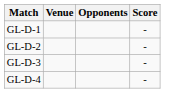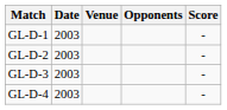 <table class="wikitable" style="text-align:center;">
 <tr>
 <th>Match</th>
+<th>Date</th>
 <th>Venue</th>
 <th>Opponents</th>
 <th>Score</th>
 </tr>
 <tr>
 <td>GL-D-1</td>
+<td>2003</td>
 <td></td>
 <td></td>
 <td>-</td>
 </tr>
 <tr>
 <td>GL-D-2</td>
+<td>2003</td>
 <td></td>
 <td></td>
 <td>-</td>
 </tr>
 <tr>
 <td>GL-D-3</td>
+<td>2003</td>
 <td></td>
 <td></td>
 <td>-</td>
 </tr>
 <tr>
 <td>GL-D-4</td>
+<td>2003</td>
 <td></td>
 <td></td>
 <td>-</td>
 </tr>
 </table>
